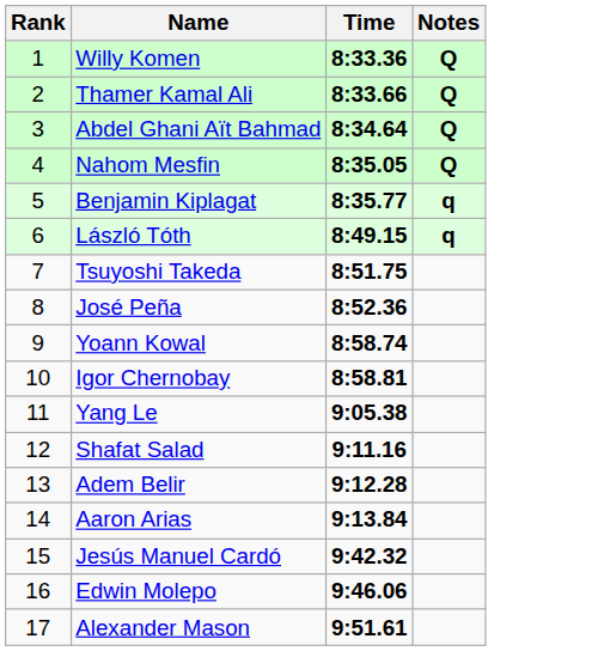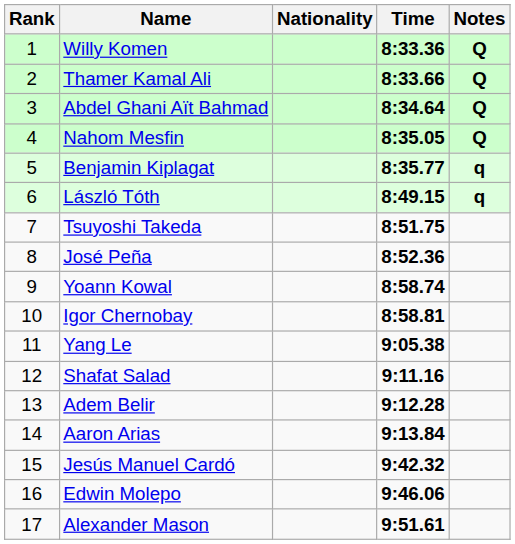 <table class="wikitable sortable" style="text-align:center">
 <tr>
 <th>Rank</th>
 <th>Name</th>
+<th>Nationality</th>
 <th>Time</th>
 <th>Notes</th>
 </tr>
 <tr bgcolor=ccffcc>
 <td>1</td>
 <td align=left><a href='#'>Willy Komen</a></td>
+<td align=left></td>
 <td><strong>8:33.36</strong></td>
 <td><strong>Q</strong></td>
 </tr>
 <tr bgcolor=ccffcc>
 <td>2</td>
 <td align=left><a href='#'>Thamer Kamal Ali</a></td>
+<td align=left></td>
 <td><strong>8:33.66</strong></td>
 <td><strong>Q</strong></td>
 </tr>
 <tr bgcolor=ccffcc>
 <td>3</td>
 <td align=left><a href='#'>Abdel Ghani Aït Bahmad</a></td>
+<td align=left></td>
 <td><strong>8:34.64</strong></td>
 <td><strong>Q</strong></td>
 </tr>
 <tr bgcolor=ccffcc>
 <td>4</td>
 <td align=left><a href='#'>Nahom Mesfin</a></td>
+<td align=left></td>
 <td><strong>8:35.05</strong></td>
 <td><strong>Q</strong></td>
 </tr>
 <tr bgcolor=ddffdd>
 <td>5</td>
 <td align=left><a href='#'>Benjamin Kiplagat</a></td>
+<td align=left></td>
 <td><strong>8:35.77</strong></td>
 <td><strong>q</strong></td>
 </tr>
 <tr bgcolor=ddffdd>
 <td>6</td>
 <td align=left><a href='#'>László Tóth</a></td>
+<td align=left></td>
 <td><strong>8:49.15</strong></td>
 <td><strong>q</strong></td>
 </tr>
 <tr>
 <td>7</td>
 <td align=left><a href='#'>Tsuyoshi Takeda</a></td>
+<td align=left></td>
 <td><strong>8:51.75</strong></td>
 <td></td>
 </tr>
 <tr>
 <td>8</td>
 <td align=left><a href='#'>José Peña</a></td>
+<td align=left></td>
 <td><strong>8:52.36</strong></td>
 <td></td>
 </tr>
 <tr>
 <td>9</td>
 <td align=left><a href='#'>Yoann Kowal</a></td>
+<td align=left></td>
 <td><strong>8:58.74</strong></td>
 <td></td>
 </tr>
 <tr>
 <td>10</td>
 <td align=left><a href='#'>Igor Chernobay</a></td>
+<td align=left></td>
 <td><strong>8:58.81</strong></td>
 <td></td>
 </tr>
 <tr>
 <td>11</td>
 <td align=left><a href='#'>Yang Le</a></td>
+<td align=left></td>
 <td><strong>9:05.38</strong></td>
 <td></td>
 </tr>
 <tr>
 <td>12</td>
 <td align=left><a href='#'>Shafat Salad</a></td>
+<td align=left></td>
 <td><strong>9:11.16</strong></td>
 <td></td>
 </tr>
 <tr>
 <td>13</td>
 <td align=left><a href='#'>Adem Belir</a></td>
+<td align=left></td>
 <td><strong>9:12.28</strong></td>
 <td></td>
 </tr>
 <tr>
 <td>14</td>
 <td align=left><a href='#'>Aaron Arias</a></td>
+<td align=left></td>
 <td><strong>9:13.84</strong></td>
 <td></td>
 </tr>
 <tr>
 <td>15</td>
 <td align=left><a href='#'>Jesús Manuel Cardó</a></td>
+<td align=left></td>
 <td><strong>9:42.32</strong></td>
 <td></td>
 </tr>
 <tr>
 <td>16</td>
 <td align=left><a href='#'>Edwin Molepo</a></td>
+<td align=left></td>
 <td><strong>9:46.06</strong></td>
 <td></td>
 </tr>
 <tr>
 <td>17</td>
 <td align=left><a href='#'>Alexander Mason</a></td>
+<td align=left></td>
 <td><strong>9:51.61</strong></td>
 <td></td>
 </tr>
 </table>
